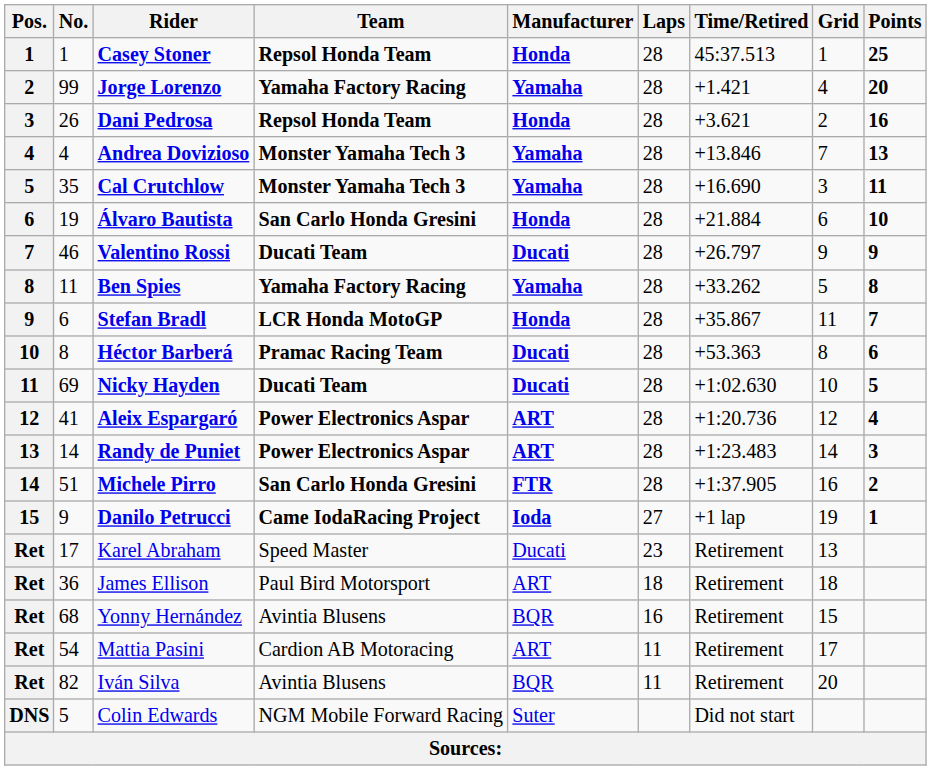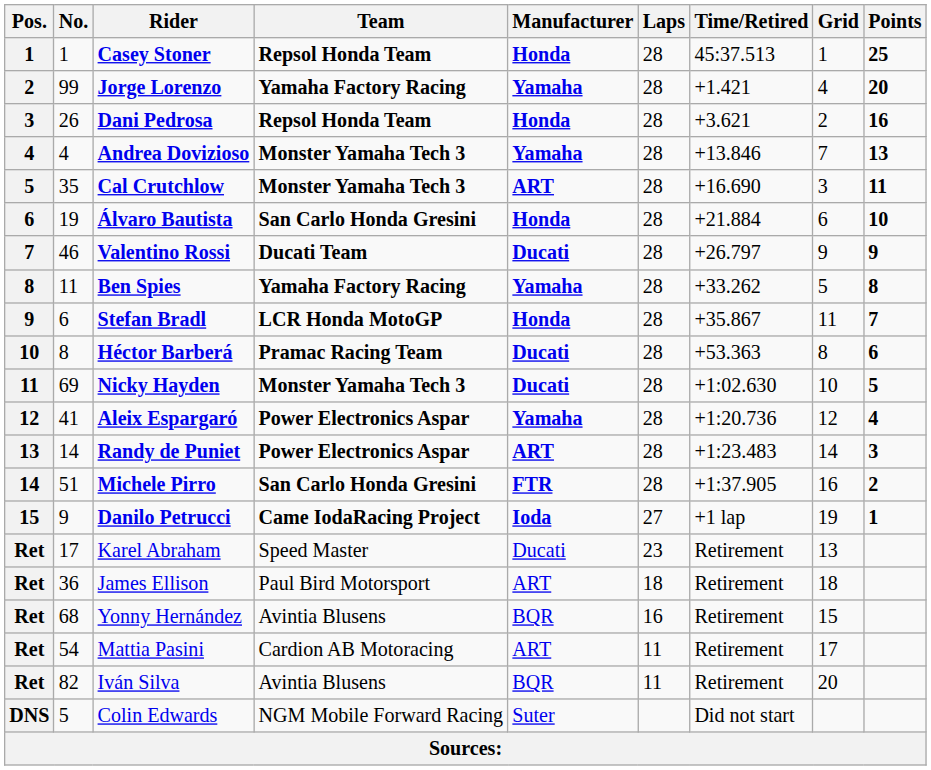 <table class="wikitable" style="font-size: 95%;">
 <tr>
 <th>Pos.</th>
 <th>No.</th>
 <th>Rider</th>
 <th>Team</th>
 <th>Manufacturer</th>
 <th>Laps</th>
 <th>Time/Retired</th>
 <th>Grid</th>
 <th>Points</th>
 </tr>
 <tr>
 <th>1</th>
 <td>1</td>
 <td> <strong><a href='#'>Casey Stoner</a></strong></td>
 <td><strong>Repsol Honda Team</strong></td>
 <td><strong><a href='#'>Honda</a></strong></td>
 <td>28</td>
 <td>45:37.513</td>
 <td>1</td>
 <td><strong>25</strong></td>
 </tr>
 <tr>
 <th>2</th>
 <td>99</td>
 <td> <strong><a href='#'>Jorge Lorenzo</a></strong></td>
 <td><strong>Yamaha Factory Racing</strong></td>
 <td><strong><a href='#'>Yamaha</a></strong></td>
 <td>28</td>
 <td>+1.421</td>
 <td>4</td>
 <td><strong>20</strong></td>
 </tr>
 <tr>
 <th>3</th>
 <td>26</td>
 <td> <strong><a href='#'>Dani Pedrosa</a></strong></td>
 <td><strong>Repsol Honda Team</strong></td>
 <td><strong><a href='#'>Honda</a></strong></td>
 <td>28</td>
 <td>+3.621</td>
 <td>2</td>
 <td><strong>16</strong></td>
 </tr>
 <tr>
 <th>4</th>
 <td>4</td>
 <td> <strong><a href='#'>Andrea Dovizioso</a></strong></td>
 <td><strong>Monster Yamaha Tech 3</strong></td>
 <td><strong><a href='#'>Yamaha</a></strong></td>
 <td>28</td>
 <td>+13.846</td>
 <td>7</td>
 <td><strong>13</strong></td>
 </tr>
 <tr>
 <th>5</th>
 <td>35</td>
 <td> <strong><a href='#'>Cal Crutchlow</a></strong></td>
 <td><strong>Monster Yamaha Tech 3</strong></td>
-<td><strong><a href='#'>Yamaha</a></strong></td>
+<td><strong><a href='#'>ART</a></strong></td>
 <td>28</td>
 <td>+16.690</td>
 <td>3</td>
 <td><strong>11</strong></td>
 </tr>
 <tr>
 <th>6</th>
 <td>19</td>
 <td> <strong><a href='#'>Álvaro Bautista</a></strong></td>
 <td><strong>San Carlo Honda Gresini</strong></td>
 <td><strong><a href='#'>Honda</a></strong></td>
 <td>28</td>
 <td>+21.884</td>
 <td>6</td>
 <td><strong>10</strong></td>
 </tr>
 <tr>
 <th>7</th>
 <td>46</td>
 <td> <strong><a href='#'>Valentino Rossi</a></strong></td>
 <td><strong>Ducati Team</strong></td>
 <td><strong><a href='#'>Ducati</a></strong></td>
 <td>28</td>
 <td>+26.797</td>
 <td>9</td>
 <td><strong>9</strong></td>
 </tr>
 <tr>
 <th>8</th>
 <td>11</td>
 <td> <strong><a href='#'>Ben Spies</a></strong></td>
 <td><strong>Yamaha Factory Racing</strong></td>
 <td><strong><a href='#'>Yamaha</a></strong></td>
 <td>28</td>
 <td>+33.262</td>
 <td>5</td>
 <td><strong>8</strong></td>
 </tr>
 <tr>
 <th>9</th>
 <td>6</td>
 <td> <strong><a href='#'>Stefan Bradl</a></strong></td>
 <td><strong>LCR Honda MotoGP</strong></td>
 <td><strong><a href='#'>Honda</a></strong></td>
 <td>28</td>
 <td>+35.867</td>
 <td>11</td>
 <td><strong>7</strong></td>
 </tr>
 <tr>
 <th>10</th>
 <td>8</td>
 <td> <strong><a href='#'>Héctor Barberá</a></strong></td>
 <td><strong>Pramac Racing Team</strong></td>
 <td><strong><a href='#'>Ducati</a></strong></td>
 <td>28</td>
 <td>+53.363</td>
 <td>8</td>
 <td><strong>6</strong></td>
 </tr>
 <tr>
 <th>11</th>
 <td>69</td>
 <td> <strong><a href='#'>Nicky Hayden</a></strong></td>
-<td><strong>Ducati Team</strong></td>
+<td><strong>Monster Yamaha Tech 3</strong></td>
 <td><strong><a href='#'>Ducati</a></strong></td>
 <td>28</td>
 <td>+1:02.630</td>
 <td>10</td>
 <td><strong>5</strong></td>
 </tr>
 <tr>
 <th>12</th>
 <td>41</td>
 <td> <strong><a href='#'>Aleix Espargaró</a></strong></td>
 <td><strong>Power Electronics Aspar</strong></td>
-<td><strong><a href='#'>ART</a></strong></td>
+<td><strong><a href='#'>Yamaha</a></strong></td>
 <td>28</td>
 <td>+1:20.736</td>
 <td>12</td>
 <td><strong>4</strong></td>
 </tr>
 <tr>
 <th>13</th>
 <td>14</td>
 <td> <strong><a href='#'>Randy de Puniet</a></strong></td>
 <td><strong>Power Electronics Aspar</strong></td>
 <td><strong><a href='#'>ART</a></strong></td>
 <td>28</td>
 <td>+1:23.483</td>
 <td>14</td>
 <td><strong>3</strong></td>
 </tr>
 <tr>
 <th>14</th>
 <td>51</td>
 <td> <strong><a href='#'>Michele Pirro</a></strong></td>
 <td><strong>San Carlo Honda Gresini</strong></td>
 <td><strong><a href='#'>FTR</a></strong></td>
 <td>28</td>
 <td>+1:37.905</td>
 <td>16</td>
 <td><strong>2</strong></td>
 </tr>
 <tr>
 <th>15</th>
 <td>9</td>
 <td> <strong><a href='#'>Danilo Petrucci</a></strong></td>
 <td><strong>Came IodaRacing Project</strong></td>
 <td><strong><a href='#'>Ioda</a></strong></td>
 <td>27</td>
 <td>+1 lap</td>
 <td>19</td>
 <td><strong>1</strong></td>
 </tr>
 <tr>
 <th>Ret</th>
 <td>17</td>
 <td> <a href='#'>Karel Abraham</a></td>
 <td>Speed Master</td>
 <td><a href='#'>Ducati</a></td>
 <td>23</td>
 <td>Retirement</td>
 <td>13</td>
 <td></td>
 </tr>
 <tr>
 <th>Ret</th>
 <td>36</td>
 <td> <a href='#'>James Ellison</a></td>
 <td>Paul Bird Motorsport</td>
 <td><a href='#'>ART</a></td>
 <td>18</td>
 <td>Retirement</td>
 <td>18</td>
 <td></td>
 </tr>
 <tr>
 <th>Ret</th>
 <td>68</td>
 <td> <a href='#'>Yonny Hernández</a></td>
 <td>Avintia Blusens</td>
 <td><a href='#'>BQR</a></td>
 <td>16</td>
 <td>Retirement</td>
 <td>15</td>
 <td></td>
 </tr>
 <tr>
 <th>Ret</th>
 <td>54</td>
 <td> <a href='#'>Mattia Pasini</a></td>
 <td>Cardion AB Motoracing</td>
 <td><a href='#'>ART</a></td>
 <td>11</td>
 <td>Retirement</td>
 <td>17</td>
 <td></td>
 </tr>
 <tr>
 <th>Ret</th>
 <td>82</td>
 <td> <a href='#'>Iván Silva</a></td>
 <td>Avintia Blusens</td>
 <td><a href='#'>BQR</a></td>
 <td>11</td>
 <td>Retirement</td>
 <td>20</td>
 <td></td>
 </tr>
 <tr>
 <th>DNS</th>
 <td>5</td>
 <td> <a href='#'>Colin Edwards</a></td>
 <td>NGM Mobile Forward Racing</td>
 <td><a href='#'>Suter</a></td>
 <td></td>
 <td>Did not start</td>
 <td></td>
 <td></td>
 </tr>
 <tr>
 <th colspan=9>Sources: </th>
 </tr>
 </table>
